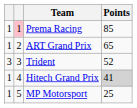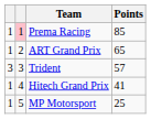 <table class="wikitable" style="font-size: 85%;">
 <tr>
 <th></th>
 <th></th>
 <th>Team</th>
 <th>Points</th>
 </tr>
 <tr>
 <td align="left"> 1</td>
 <td align="center" style="background: pink;">1</td>
 <td> <a href='#'>Prema Racing</a></td>
 <td>85</td>
 </tr>
 <tr>
 <td align="left"> 1</td>
 <td align="center">2</td>
 <td> <a href='#'>ART Grand Prix</a></td>
 <td>65</td>
 </tr>
 <tr>
 <td align="left"> 3</td>
 <td align="center">3</td>
 <td> <a href='#'>Trident</a></td>
-<td>52</td>
+<td>57</td>
 </tr>
 <tr>
 <td align="left"> 1</td>
 <td align="center">4</td>
 <td> <a href='#'>Hitech Grand Prix</a></td>
-<td style="background: lightgrey;">41</td>
+<td>41</td>
 </tr>
 <tr>
 <td align="left"> 1</td>
 <td align="center">5</td>
 <td> <a href='#'>MP Motorsport</a></td>
 <td>25</td>
 </tr>
 </table>
